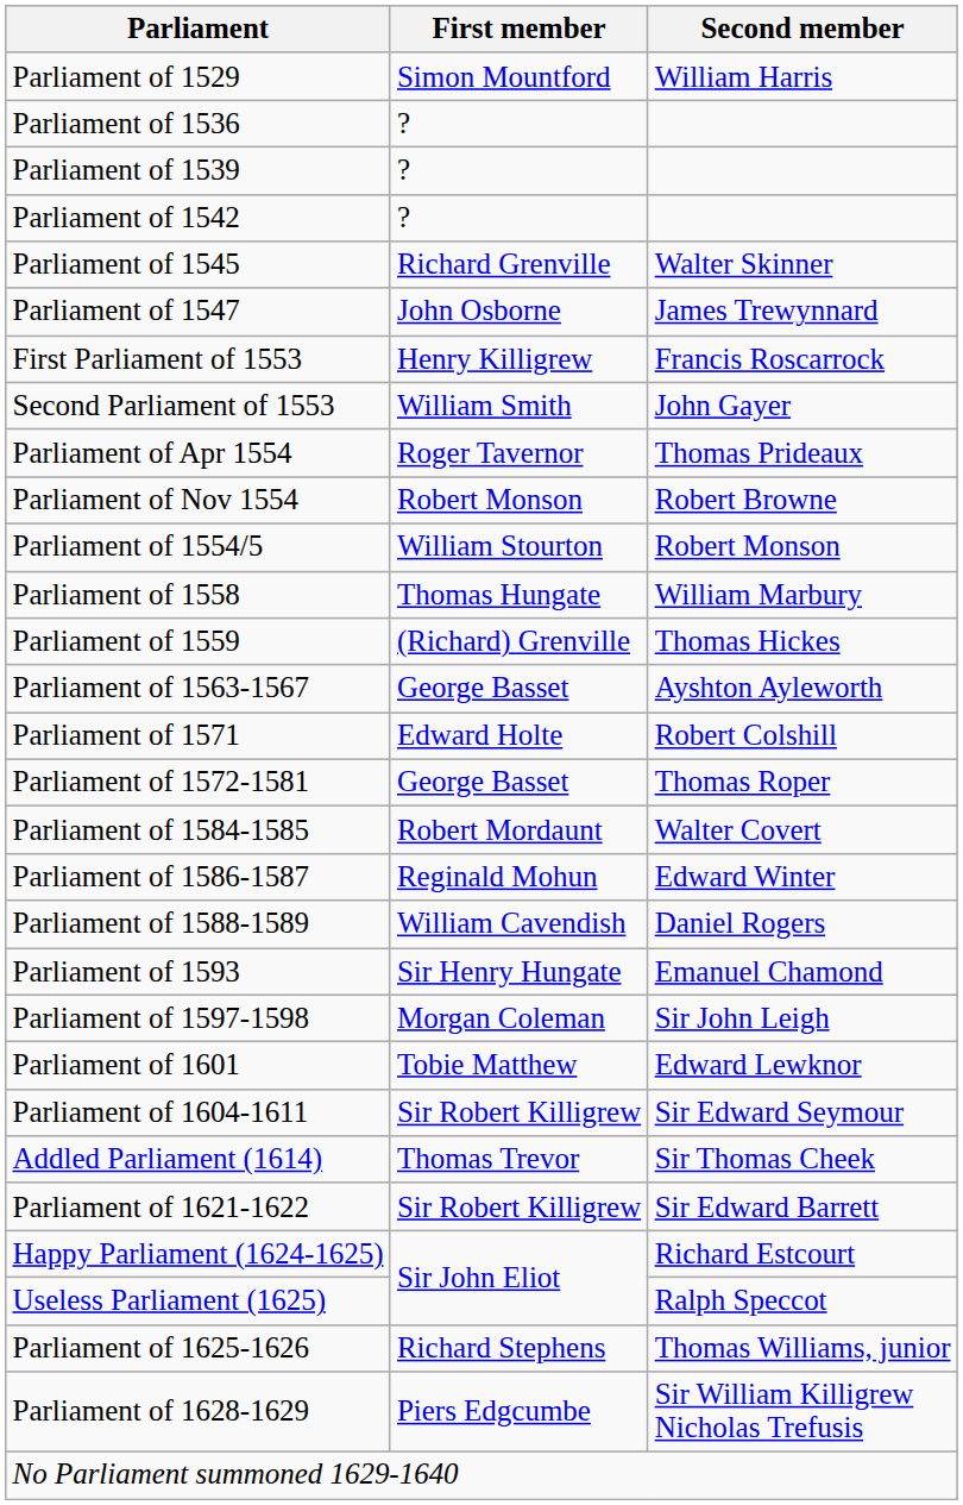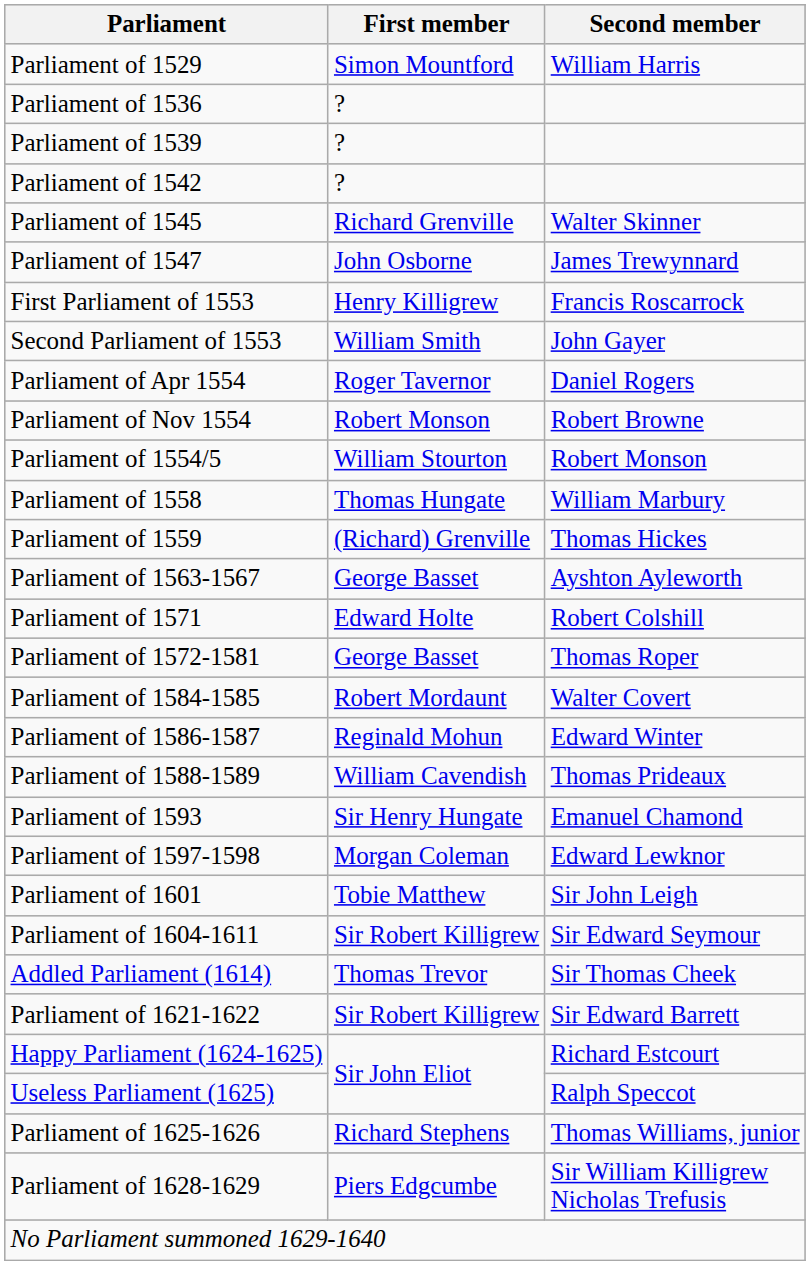 <table class="wikitable">
 <tr>
 <th>Parliament</th>
 <th>First member</th>
 <th>Second member</th>
 </tr>
 <tr>
 <td>Parliament of 1529</td>
 <td><a href='#'>Simon Mountford</a></td>
 <td><a href='#'>William Harris</a></td>
 </tr>
 <tr>
 <td>Parliament of 1536</td>
 <td>?</td>
 <td></td>
 </tr>
 <tr>
 <td>Parliament of 1539</td>
 <td>?</td>
 <td></td>
 </tr>
 <tr>
 <td>Parliament of 1542</td>
 <td>?</td>
 <td></td>
 </tr>
 <tr>
 <td>Parliament of 1545</td>
 <td><a href='#'>Richard Grenville</a></td>
 <td><a href='#'>Walter Skinner</a></td>
 </tr>
 <tr>
 <td>Parliament of 1547</td>
 <td><a href='#'>John Osborne</a></td>
 <td><a href='#'>James Trewynnard</a></td>
 </tr>
 <tr>
 <td>First Parliament of 1553</td>
 <td><a href='#'>Henry Killigrew</a></td>
 <td><a href='#'>Francis Roscarrock</a></td>
 </tr>
 <tr>
 <td>Second Parliament of 1553</td>
 <td><a href='#'>William Smith</a></td>
 <td><a href='#'>John Gayer</a></td>
 </tr>
 <tr>
 <td>Parliament of Apr 1554</td>
 <td><a href='#'>Roger Tavernor</a></td>
-<td><a href='#'>Thomas Prideaux</a></td>
+<td><a href='#'>Daniel Rogers</a></td>
 </tr>
 <tr>
 <td>Parliament of Nov 1554</td>
 <td><a href='#'>Robert Monson</a></td>
 <td><a href='#'>Robert Browne</a></td>
 </tr>
 <tr>
 <td>Parliament of 1554/5</td>
 <td><a href='#'>William Stourton</a></td>
 <td><a href='#'>Robert Monson</a></td>
 </tr>
 <tr>
 <td>Parliament of 1558</td>
 <td><a href='#'>Thomas Hungate</a></td>
 <td><a href='#'>William Marbury</a></td>
 </tr>
 <tr>
 <td>Parliament of 1559</td>
 <td><a href='#'>(Richard) Grenville</a></td>
 <td><a href='#'>Thomas Hickes</a></td>
 </tr>
 <tr>
 <td>Parliament of 1563-1567</td>
 <td><a href='#'>George Basset</a></td>
 <td><a href='#'>Ayshton Ayleworth</a></td>
 </tr>
 <tr>
 <td>Parliament of 1571</td>
 <td><a href='#'>Edward Holte</a></td>
 <td><a href='#'>Robert Colshill</a></td>
 </tr>
 <tr>
 <td>Parliament of 1572-1581</td>
 <td><a href='#'>George Basset</a></td>
 <td><a href='#'>Thomas Roper</a></td>
 </tr>
 <tr>
 <td>Parliament of 1584-1585</td>
 <td><a href='#'>Robert Mordaunt</a></td>
 <td><a href='#'>Walter Covert</a></td>
 </tr>
 <tr>
 <td>Parliament of 1586-1587</td>
 <td><a href='#'>Reginald Mohun</a></td>
 <td><a href='#'>Edward Winter</a></td>
 </tr>
 <tr>
 <td>Parliament of 1588-1589</td>
 <td><a href='#'>William Cavendish</a></td>
-<td><a href='#'>Daniel Rogers</a></td>
+<td><a href='#'>Thomas Prideaux</a></td>
 </tr>
 <tr>
 <td>Parliament of 1593</td>
 <td><a href='#'>Sir Henry Hungate</a></td>
 <td><a href='#'>Emanuel Chamond</a></td>
 </tr>
 <tr>
 <td>Parliament of 1597-1598</td>
 <td><a href='#'>Morgan Coleman</a></td>
-<td><a href='#'>Sir John Leigh</a></td>
+<td><a href='#'>Edward Lewknor</a></td>
 </tr>
 <tr>
 <td>Parliament of 1601</td>
 <td><a href='#'>Tobie Matthew</a></td>
-<td><a href='#'>Edward Lewknor</a></td>
+<td><a href='#'>Sir John Leigh</a></td>
 </tr>
 <tr>
 <td>Parliament of 1604-1611</td>
 <td><a href='#'>Sir Robert Killigrew</a></td>
 <td><a href='#'>Sir Edward Seymour</a></td>
 </tr>
 <tr>
 <td><a href='#'>Addled Parliament (1614)</a></td>
 <td><a href='#'>Thomas Trevor</a></td>
 <td><a href='#'>Sir Thomas Cheek</a></td>
 </tr>
 <tr>
 <td>Parliament of 1621-1622</td>
 <td><a href='#'>Sir Robert Killigrew</a></td>
 <td><a href='#'>Sir Edward Barrett</a></td>
 </tr>
 <tr>
 <td><a href='#'>Happy Parliament (1624-1625)</a></td>
 <td rowspan="2"><a href='#'>Sir John Eliot</a></td>
 <td><a href='#'>Richard Estcourt</a></td>
 </tr>
 <tr>
 <td><a href='#'>Useless Parliament (1625)</a></td>
 <td><a href='#'>Ralph Speccot</a></td>
 </tr>
 <tr>
 <td>Parliament of 1625-1626</td>
 <td><a href='#'>Richard Stephens</a></td>
 <td><a href='#'>Thomas Williams, junior</a></td>
 </tr>
 <tr>
 <td>Parliament of 1628-1629</td>
 <td><a href='#'>Piers Edgcumbe</a></td>
 <td><a href='#'>Sir William Killigrew</a><br><a href='#'>Nicholas Trefusis</a></td>
 </tr>
 <tr>
 <td colspan="4"><em>No Parliament summoned 1629-1640</em></td>
 </tr>
 <tr>
 </tr>
 </table>
